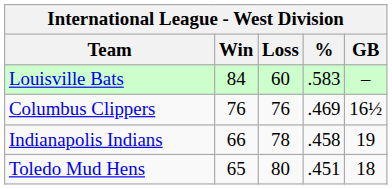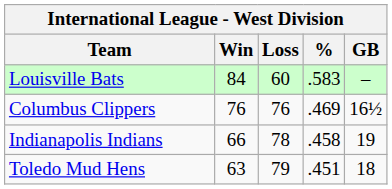 <table class="wikitable">
 <tr>
 <th colspan="5">International League - West Division</th>
 </tr>
 <tr>
 <th width="55%">Team</th>
 <th>Win</th>
 <th>Loss</th>
 <th>%</th>
 <th>GB</th>
 </tr>
 <tr align=center bgcolor=ccffcc>
 <td align=left><a href='#'>Louisville Bats</a></td>
 <td>84</td>
 <td>60</td>
 <td>.583</td>
 <td>–</td>
 </tr>
 <tr align=center>
 <td align=left><a href='#'>Columbus Clippers</a></td>
 <td>76</td>
 <td>76</td>
 <td>.469</td>
 <td>16½</td>
 </tr>
 <tr align=center>
 <td align=left><a href='#'>Indianapolis Indians</a></td>
 <td>66</td>
 <td>78</td>
 <td>.458</td>
 <td>19</td>
 </tr>
 <tr align=center>
 <td align=left><a href='#'>Toledo Mud Hens</a></td>
-<td>65</td>
-<td>80</td>
+<td>63</td>
+<td>79</td>
 <td>.451</td>
 <td>18</td>
 </tr>
 </table>
